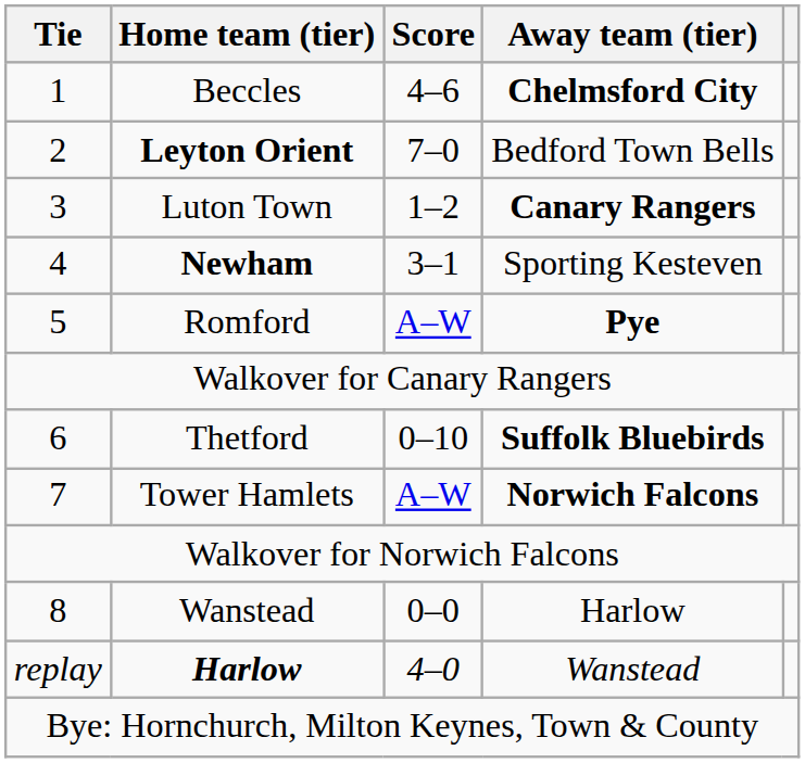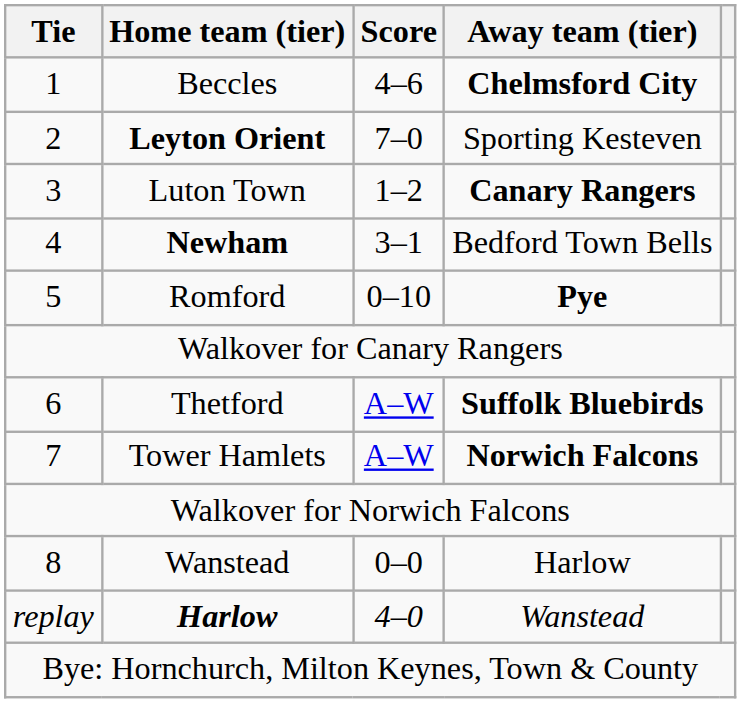 <table class="wikitable" style="text-align:center; font-size:85%">
 <tr>
 <th>Tie</th>
 <th>Home team (tier)</th>
 <th>Score</th>
 <th>Away team (tier)</th>
 <th></th>
 </tr>
 <tr>
 <td align="center">1</td>
 <td>Beccles</td>
 <td align="center">4–6</td>
 <td><strong>Chelmsford City</strong></td>
 <td></td>
 </tr>
 <tr>
 <td align="center">2</td>
 <td><strong>Leyton Orient</strong></td>
 <td align="center">7–0</td>
-<td>Bedford Town Bells</td>
+<td>Sporting Kesteven</td>
 <td></td>
 </tr>
 <tr>
 <td align="center">3</td>
 <td>Luton Town</td>
 <td align="center">1–2</td>
 <td><strong>Canary Rangers</strong></td>
 <td></td>
 </tr>
 <tr>
 <td align="center">4</td>
 <td><strong>Newham</strong></td>
 <td align="center">3–1</td>
-<td>Sporting Kesteven</td>
+<td>Bedford Town Bells</td>
 <td></td>
 </tr>
 <tr>
 <td align="center">5</td>
 <td>Romford</td>
-<td align="center"><a href='#'>A–W</a></td>
+<td align="center">0–10</td>
 <td><strong>Pye</strong></td>
 <td></td>
 </tr>
 <tr>
 <td colspan="5" align="center">Walkover for Canary Rangers</td>
 </tr>
 <tr>
 <td align="center">6</td>
 <td>Thetford</td>
-<td align="center">0–10</td>
+<td align="center"><a href='#'>A–W</a></td>
 <td><strong>Suffolk Bluebirds</strong></td>
 <td></td>
 </tr>
 <tr>
 <td align="center">7</td>
 <td>Tower Hamlets</td>
 <td align="center"><a href='#'>A–W</a></td>
 <td><strong>Norwich Falcons</strong></td>
 <td></td>
 </tr>
 <tr>
 <td colspan="5" align="center">Walkover for Norwich Falcons</td>
 </tr>
 <tr>
 <td align="center">8</td>
 <td>Wanstead</td>
 <td align="center">0–0 </td>
 <td>Harlow</td>
 <td></td>
 </tr>
 <tr>
 <td align="center"><em>replay</em></td>
 <td><strong><em>Harlow</em></strong></td>
 <td align="center"><em>4–0</em></td>
 <td><em>Wanstead</em></td>
 <td></td>
 </tr>
 <tr>
 <td colspan="5" align="center">Bye: Hornchurch, Milton Keynes, Town & County</td>
 </tr>
 </table>
